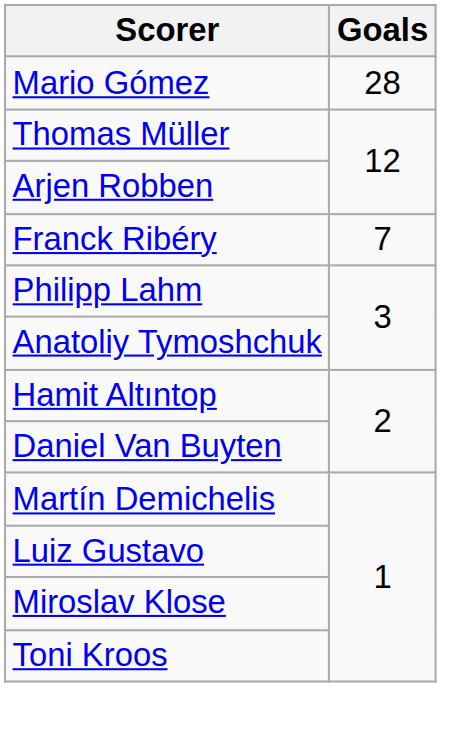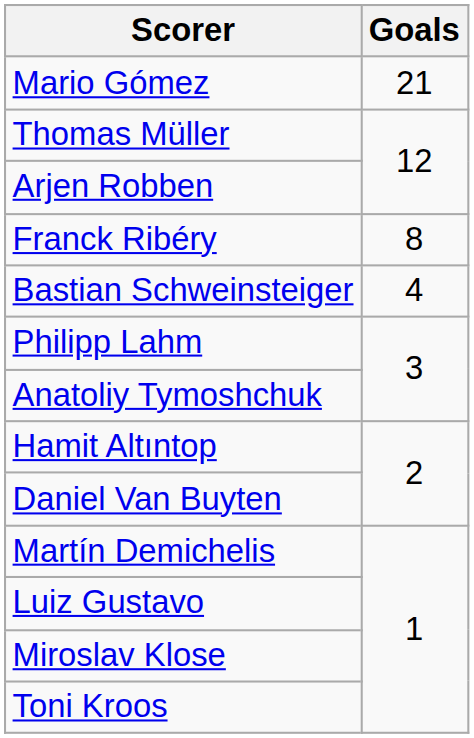 <table class="wikitable">
 <tr>
 <th>Scorer</th>
 <th>Goals</th>
 </tr>
 <tr>
 <td> <a href='#'>Mario Gómez</a></td>
-<td align=center>28</td>
+<td align=center>21</td>
 </tr>
 <tr>
 <td> <a href='#'>Thomas Müller</a></td>
 <td rowspan="2" style="text-align:center;">12</td>
 </tr>
 <tr>
 <td> <a href='#'>Arjen Robben</a></td>
 </tr>
 <tr>
 <td> <a href='#'>Franck Ribéry</a></td>
-<td align=center>7</td>
+<td align=center>8</td>
+</tr>
+<tr>
+<td> <a href='#'>Bastian Schweinsteiger</a></td>
+<td align=center>4</td>
 </tr>
 <tr>
 <td> <a href='#'>Philipp Lahm</a></td>
 <td rowspan="2" style="text-align:center;">3</td>
 </tr>
 <tr>
 <td> <a href='#'>Anatoliy Tymoshchuk</a></td>
 </tr>
 <tr>
 <td> <a href='#'>Hamit Altıntop</a></td>
 <td rowspan="2" style="text-align:center;">2</td>
 </tr>
 <tr>
 <td> <a href='#'>Daniel Van Buyten</a></td>
 </tr>
 <tr>
 <td> <a href='#'>Martín Demichelis</a></td>
 <td rowspan="4" style="text-align:center;">1</td>
 </tr>
 <tr>
 <td> <a href='#'>Luiz Gustavo</a></td>
 </tr>
 <tr>
 <td> <a href='#'>Miroslav Klose</a></td>
 </tr>
 <tr>
 <td> <a href='#'>Toni Kroos</a></td>
 </tr>
 </table>
